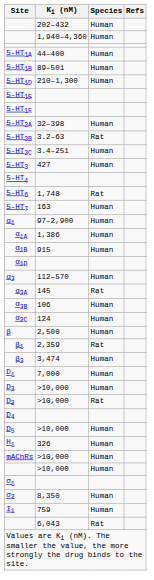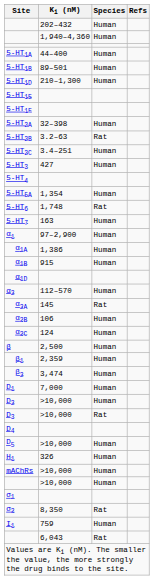 <table class="wikitable floatleft" style="font-size:small;">
 <tr>
 <th>Site</th>
 <th>K<sub>i</sub> (nM)</th>
 <th>Species</th>
 <th>Refs</th>
 </tr>
 <tr>
 <td></td>
 <td>202–432</td>
 <td>Human</td>
 <td></td>
 </tr>
 <tr>
 <td></td>
 <td>1,940–4,360</td>
 <td>Human</td>
 <td></td>
 </tr>
 <tr>
 <td></td>
 <td></td>
 <td></td>
 <td></td>
 </tr>
 <tr>
 <td><a href='#'>5-HT<sub>1A</sub></a></td>
 <td>44–400</td>
 <td>Human</td>
 <td></td>
 </tr>
 <tr>
 <td><a href='#'>5-HT<sub>1B</sub></a></td>
 <td>89–501</td>
 <td>Human</td>
 <td></td>
 </tr>
 <tr>
 <td><a href='#'>5-HT<sub>1D</sub></a></td>
 <td>210–1,300</td>
 <td>Human</td>
 <td></td>
 </tr>
 <tr>
 <td><a href='#'>5-HT<sub>1E</sub></a></td>
 <td></td>
 <td></td>
 <td></td>
 </tr>
 <tr>
 <td><a href='#'>5-HT<sub>1F</sub></a></td>
 <td></td>
 <td></td>
 <td></td>
 </tr>
 <tr>
 <td><a href='#'>5-HT<sub>2A</sub></a></td>
 <td>32–398</td>
 <td>Human</td>
 <td></td>
 </tr>
 <tr>
 <td><a href='#'>5-HT<sub>2B</sub></a></td>
 <td>3.2–63</td>
 <td>Rat</td>
 <td></td>
 </tr>
 <tr>
 <td><a href='#'>5-HT<sub>2C</sub></a></td>
 <td>3.4–251</td>
 <td>Human</td>
 <td></td>
 </tr>
 <tr>
 <td><a href='#'>5-HT<sub>3</sub></a></td>
 <td>427</td>
 <td>Human</td>
 <td></td>
 </tr>
 <tr>
 <td><a href='#'>5-HT<sub>4</sub></a></td>
 <td></td>
 <td></td>
 <td></td>
 </tr>
 <tr>
+<td><a href='#'>5-HT<sub>5A</sub></a> </td>
+<td>1,354</td>
+<td>Human</td>
+<td></td>
+</tr>
+<tr>
 <td><a href='#'>5-HT<sub>6</sub></a></td>
 <td>1,748</td>
 <td>Rat</td>
 <td></td>
 </tr>
 <tr>
 <td><a href='#'>5-HT<sub>7</sub></a></td>
 <td>163</td>
 <td>Human</td>
 <td></td>
 </tr>
 <tr>
 <td><a href='#'>α<sub>1</sub></a></td>
 <td>97–2,900</td>
 <td>Human</td>
 <td></td>
 </tr>
 <tr>
 <td>  <a href='#'>α<sub>1A</sub></a></td>
 <td>1,386</td>
 <td>Human</td>
 <td></td>
 </tr>
 <tr>
 <td>  <a href='#'>α<sub>1B</sub></a></td>
 <td>915</td>
 <td>Human</td>
 <td></td>
 </tr>
 <tr>
 <td>  <a href='#'>α<sub>1D</sub></a></td>
 <td></td>
 <td></td>
 <td></td>
 </tr>
 <tr>
 <td><a href='#'>α<sub>2</sub></a></td>
 <td>112–570</td>
 <td>Human</td>
 <td></td>
 </tr>
 <tr>
 <td>  <a href='#'>α<sub>2A</sub></a></td>
 <td>145</td>
 <td>Rat</td>
 <td></td>
 </tr>
 <tr>
 <td>  <a href='#'>α<sub>2B</sub></a></td>
 <td>106</td>
 <td>Human</td>
 <td></td>
 </tr>
 <tr>
 <td>  <a href='#'>α<sub>2C</sub></a></td>
 <td>124</td>
 <td>Human</td>
 <td></td>
 </tr>
 <tr>
 <td><a href='#'>β</a></td>
 <td>2,500</td>
 <td>Human</td>
 <td></td>
 </tr>
 <tr>
 <td>  <a href='#'>β<sub>1</sub></a></td>
 <td>2,359</td>
-<td>Rat</td>
+<td>Human</td>
 <td></td>
 </tr>
 <tr>
 <td>  <a href='#'>β<sub>2</sub></a></td>
 <td>3,474</td>
 <td>Human</td>
 <td></td>
 </tr>
 <tr>
 <td><a href='#'>D<sub>1</sub></a></td>
 <td>7,000</td>
 <td>Human</td>
 <td></td>
 </tr>
 <tr>
 <td><a href='#'>D<sub>2</sub></a></td>
 <td>>10,000</td>
 <td>Human</td>
 <td></td>
 </tr>
 <tr>
 <td><a href='#'>D<sub>3</sub></a></td>
 <td>>10,000</td>
 <td>Rat</td>
 <td></td>
 </tr>
 <tr>
 <td><a href='#'>D<sub>4</sub></a></td>
 <td></td>
 <td></td>
 <td></td>
 </tr>
 <tr>
 <td><a href='#'>D<sub>5</sub></a></td>
 <td>>10,000</td>
 <td>Human</td>
 <td></td>
 </tr>
 <tr>
 <td><a href='#'>H<sub>1</sub></a></td>
 <td>326</td>
 <td>Human</td>
 <td></td>
 </tr>
 <tr>
 <td><a href='#'>mAChRs</a></td>
 <td>>10,000</td>
 <td>Human</td>
 <td></td>
 </tr>
 <tr>
 <td></td>
 <td>>10,000</td>
 <td>Human</td>
 <td></td>
 </tr>
 <tr>
 <td><a href='#'>σ<sub>1</sub></a></td>
 <td></td>
 <td></td>
 <td></td>
 </tr>
 <tr>
 <td><a href='#'>σ<sub>2</sub></a></td>
 <td>8,350</td>
-<td>Human</td>
+<td>Rat</td>
 <td></td>
 </tr>
 <tr>
 <td><a href='#'>I<sub>1</sub></a></td>
 <td>759</td>
 <td>Human</td>
 <td></td>
 </tr>
 <tr>
 <td></td>
 <td>6,043</td>
 <td>Rat</td>
 <td></td>
 </tr>
 <tr class="sortbottom">
 <td colspan="4" style="width: 1px;">Values are K<sub>i</sub> (nM). The smaller the value, the more strongly the drug binds to the site.</td>
 </tr>
 </table>
